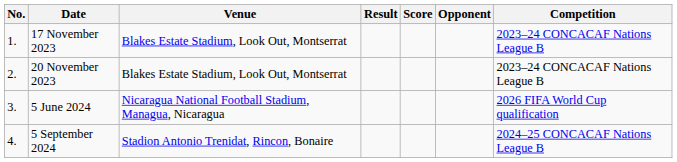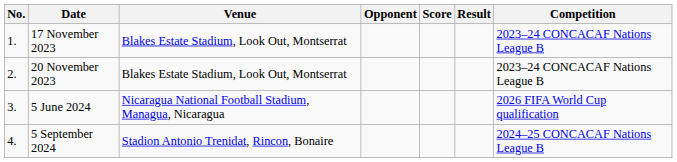 <table class="wikitable" style="font-size:100%;">
 <tr>
 <th>No.</th>
 <th>Date</th>
 <th>Venue</th>
+<th>Opponent</th>
+<th>Score</th>
 <th>Result</th>
-<th>Score</th>
-<th>Opponent</th>
 <th>Competition</th>
 </tr>
 <tr>
 <td>1.</td>
 <td>17 November 2023</td>
 <td><a href='#'>Blakes Estate Stadium</a>, Look Out, Montserrat</td>
 <td></td>
 <td></td>
 <td></td>
 <td><a href='#'>2023–24 CONCACAF Nations League B</a></td>
 </tr>
 <tr>
 <td>2.</td>
 <td>20 November 2023</td>
 <td>Blakes Estate Stadium, Look Out, Montserrat</td>
 <td></td>
 <td></td>
 <td></td>
 <td>2023–24 CONCACAF Nations League B</td>
 </tr>
 <tr>
 <td>3.</td>
 <td>5 June 2024</td>
 <td><a href='#'>Nicaragua National Football Stadium</a>, <a href='#'>Managua</a>, Nicaragua</td>
 <td></td>
 <td></td>
 <td></td>
 <td><a href='#'>2026 FIFA World Cup qualification</a></td>
 </tr>
 <tr>
 <td>4.</td>
 <td>5 September 2024</td>
 <td><a href='#'>Stadion Antonio Trenidat</a>, <a href='#'>Rincon</a>, Bonaire</td>
 <td></td>
 <td></td>
 <td></td>
 <td><a href='#'>2024–25 CONCACAF Nations League B</a></td>
 </tr>
 </table>
